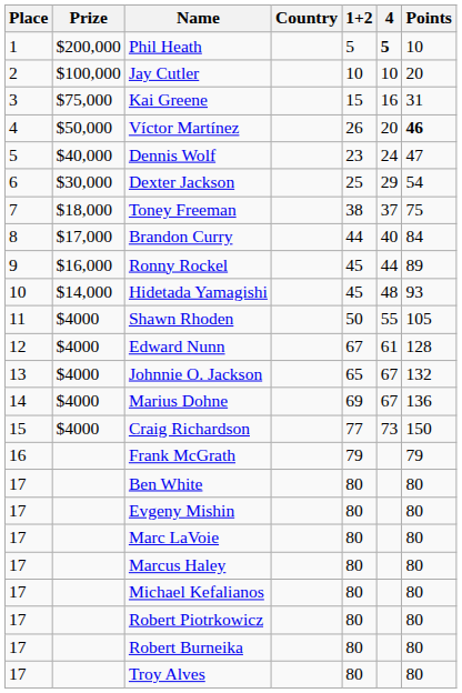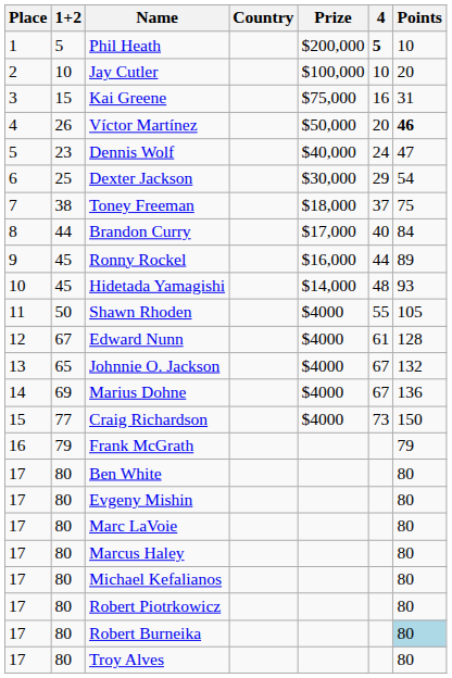 <table class="wikitable">
 <tr>
 <th>Place</th>
-<th>Prize</th>
+<th>1+2</th>
 <th>Name</th>
 <th>Country</th>
-<th>1+2</th>
+<th>Prize</th>
 <th>4</th>
 <th>Points</th>
 </tr>
 <tr>
 <td>1</td>
-<td>$200,000</td>
+<td>5</td>
 <td><a href='#'>Phil Heath</a></td>
 <td></td>
-<td>5</td>
+<td>$200,000</td>
 <td><strong>5</strong></td>
 <td>10</td>
 </tr>
 <tr>
 <td>2</td>
-<td>$100,000</td>
+<td>10</td>
 <td><a href='#'>Jay Cutler</a></td>
 <td></td>
-<td>10</td>
+<td>$100,000</td>
 <td>10</td>
 <td>20</td>
 </tr>
 <tr>
 <td>3</td>
-<td>$75,000</td>
+<td>15</td>
 <td><a href='#'>Kai Greene</a></td>
 <td></td>
-<td>15</td>
+<td>$75,000</td>
 <td>16</td>
 <td>31</td>
 </tr>
 <tr>
 <td>4</td>
-<td>$50,000</td>
+<td>26</td>
 <td><a href='#'>Víctor Martínez</a></td>
 <td></td>
-<td>26</td>
+<td>$50,000</td>
 <td>20</td>
 <td><strong>46</strong></td>
 </tr>
 <tr>
 <td>5</td>
-<td>$40,000</td>
+<td>23</td>
 <td><a href='#'>Dennis Wolf</a></td>
 <td></td>
-<td>23</td>
+<td>$40,000</td>
 <td>24</td>
 <td>47</td>
 </tr>
 <tr>
 <td>6</td>
-<td>$30,000</td>
+<td>25</td>
 <td><a href='#'>Dexter Jackson</a></td>
 <td></td>
-<td>25</td>
+<td>$30,000</td>
 <td>29</td>
 <td>54</td>
 </tr>
 <tr>
 <td>7</td>
-<td>$18,000</td>
+<td>38</td>
 <td><a href='#'>Toney Freeman</a></td>
 <td></td>
-<td>38</td>
+<td>$18,000</td>
 <td>37</td>
 <td>75</td>
 </tr>
 <tr>
 <td>8</td>
-<td>$17,000</td>
+<td>44</td>
 <td><a href='#'>Brandon Curry</a></td>
 <td></td>
-<td>44</td>
+<td>$17,000</td>
 <td>40</td>
 <td>84</td>
 </tr>
 <tr>
 <td>9</td>
-<td>$16,000</td>
+<td>45</td>
 <td><a href='#'>Ronny Rockel</a></td>
 <td></td>
-<td>45</td>
+<td>$16,000</td>
 <td>44</td>
 <td>89</td>
 </tr>
 <tr>
 <td>10</td>
-<td>$14,000</td>
+<td>45</td>
 <td><a href='#'>Hidetada Yamagishi</a></td>
 <td></td>
-<td>45</td>
+<td>$14,000</td>
 <td>48</td>
 <td>93</td>
 </tr>
 <tr>
 <td>11</td>
-<td>$4000</td>
+<td>50</td>
 <td><a href='#'>Shawn Rhoden</a></td>
 <td></td>
-<td>50</td>
+<td>$4000</td>
 <td>55</td>
 <td>105</td>
 </tr>
 <tr>
 <td>12</td>
-<td>$4000</td>
+<td>67</td>
 <td><a href='#'>Edward Nunn</a></td>
 <td></td>
-<td>67</td>
+<td>$4000</td>
 <td>61</td>
 <td>128</td>
 </tr>
 <tr>
 <td>13</td>
-<td>$4000</td>
+<td>65</td>
 <td><a href='#'>Johnnie O. Jackson</a></td>
 <td></td>
-<td>65</td>
+<td>$4000</td>
 <td>67</td>
 <td>132</td>
 </tr>
 <tr>
 <td>14</td>
-<td>$4000</td>
+<td>69</td>
 <td><a href='#'>Marius Dohne</a></td>
 <td></td>
-<td>69</td>
+<td>$4000</td>
 <td>67</td>
 <td>136</td>
 </tr>
 <tr>
 <td>15</td>
-<td>$4000</td>
+<td>77</td>
 <td><a href='#'>Craig Richardson</a></td>
 <td></td>
-<td>77</td>
+<td>$4000</td>
 <td>73</td>
 <td>150</td>
 </tr>
 <tr>
 <td>16</td>
-<td></td>
+<td>79</td>
 <td><a href='#'>Frank McGrath</a></td>
 <td></td>
-<td>79</td>
+<td></td>
 <td></td>
 <td>79</td>
 </tr>
 <tr>
 <td>17</td>
-<td></td>
+<td>80</td>
 <td><a href='#'>Ben White</a></td>
 <td></td>
-<td>80</td>
+<td></td>
 <td></td>
 <td>80</td>
 </tr>
 <tr>
 <td>17</td>
-<td></td>
+<td>80</td>
 <td><a href='#'>Evgeny Mishin</a></td>
 <td></td>
-<td>80</td>
+<td></td>
 <td></td>
 <td>80</td>
 </tr>
 <tr>
 <td>17</td>
-<td></td>
+<td>80</td>
 <td><a href='#'>Marc LaVoie</a></td>
 <td></td>
-<td>80</td>
+<td></td>
 <td></td>
 <td>80</td>
 </tr>
 <tr>
 <td>17</td>
-<td></td>
+<td>80</td>
 <td><a href='#'>Marcus Haley</a></td>
 <td></td>
-<td>80</td>
+<td></td>
 <td></td>
 <td>80</td>
 </tr>
 <tr>
 <td>17</td>
-<td></td>
+<td>80</td>
 <td><a href='#'>Michael Kefalianos</a></td>
 <td></td>
-<td>80</td>
+<td></td>
 <td></td>
 <td>80</td>
 </tr>
 <tr>
 <td>17</td>
-<td></td>
+<td>80</td>
 <td><a href='#'>Robert Piotrkowicz</a></td>
 <td></td>
-<td>80</td>
+<td></td>
 <td></td>
 <td>80</td>
 </tr>
 <tr>
 <td>17</td>
-<td></td>
+<td>80</td>
 <td><a href='#'>Robert Burneika</a></td>
 <td></td>
-<td>80</td>
 <td></td>
-<td>80</td>
+<td></td>
+<td style="background: lightblue;">80</td>
 </tr>
 <tr>
 <td>17</td>
-<td></td>
+<td>80</td>
 <td><a href='#'>Troy Alves</a></td>
 <td></td>
-<td>80</td>
+<td></td>
 <td></td>
 <td>80</td>
 </tr>
 </table>
